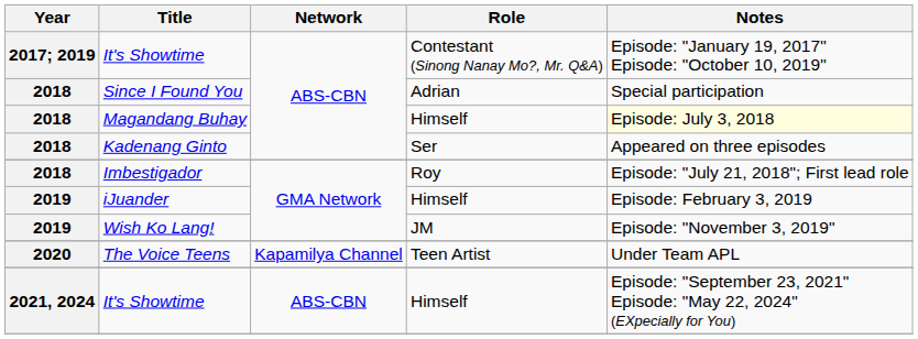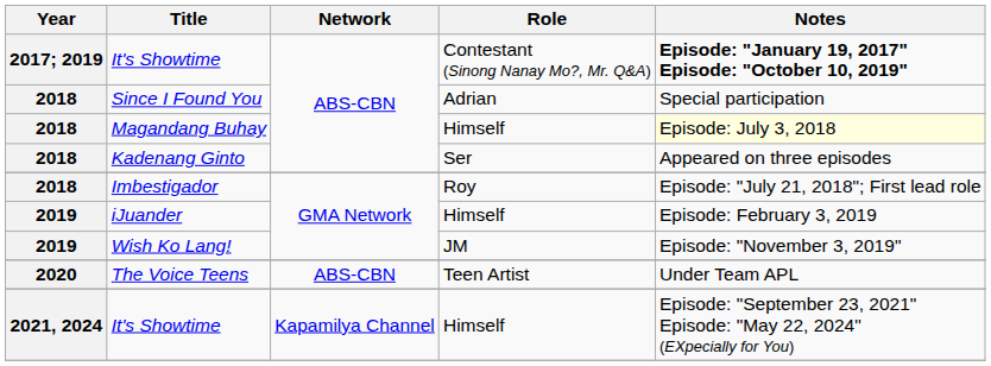 <table class="wikitable plainrowheaders sortable" style="margin-right: 0;">
 <tr>
 <th scope="col">Year</th>
 <th scope="col">Title</th>
 <th scope="col">Network</th>
 <th scope="col">Role</th>
 <th scope="col">Notes</th>
 </tr>
 <tr>
 <th scope="row">2017; 2019</th>
 <td><em><a href='#'>It's Showtime</a></em></td>
 <td rowspan="4" style="text-align:center;"><a href='#'>ABS-CBN</a></td>
 <td>Contestant<br><small>(<em>Sinong Nanay Mo?, Mr. Q&A</em>)</small></td>
-<td>Episode: "January 19, 2017"<br>Episode: "October 10, 2019"<br></td>
+<td><strong>Episode: "January 19, 2017"<br>Episode: "October 10, 2019"<br></strong></td>
 </tr>
 <tr>
 <th scope="row">2018</th>
 <td><em><a href='#'>Since I Found You</a></em></td>
 <td>Adrian</td>
 <td>Special participation</td>
 </tr>
 <tr>
 <th scope="row">2018</th>
 <td><em><a href='#'>Magandang Buhay</a></em></td>
 <td>Himself</td>
 <td style="background: lightyellow;">Episode: July 3, 2018</td>
 </tr>
 <tr>
 <th scope="row">2018</th>
 <td><em><a href='#'>Kadenang Ginto</a></em></td>
 <td>Ser</td>
 <td>Appeared on three episodes</td>
 </tr>
 <tr>
 </tr>
 <tr>
 <th scope="row">2018</th>
 <td><em><a href='#'>Imbestigador</a></em></td>
 <td rowspan="3" style="text-align:center;"><a href='#'>GMA Network</a></td>
 <td>Roy</td>
 <td>Episode: "July 21, 2018"; First lead role</td>
 </tr>
 <tr>
 <th scope="row">2019</th>
 <td><em><a href='#'>iJuander</a></em></td>
 <td>Himself</td>
 <td>Episode: February 3, 2019</td>
 </tr>
 <tr>
 <th scope="row">2019</th>
 <td><em><a href='#'>Wish Ko Lang!</a></em></td>
 <td>JM</td>
 <td>Episode: "November 3, 2019"</td>
 </tr>
 <tr>
 </tr>
 <tr>
 <th scope="row">2020</th>
 <td><em><a href='#'>The Voice Teens</a></em></td>
-<td rowspan="1" style="text-align:center;"><a href='#'>Kapamilya Channel</a></td>
+<td rowspan="1" style="text-align:center;"><a href='#'>ABS-CBN</a></td>
 <td>Teen Artist</td>
 <td>Under Team APL</td>
 </tr>
 <tr>
 </tr>
 <tr>
 <th scope="row">2021, 2024</th>
 <td><em><a href='#'>It's Showtime</a></em></td>
-<td rowspan="1" style="text-align:center;"><a href='#'>ABS-CBN</a></td>
+<td rowspan="1" style="text-align:center;"><a href='#'>Kapamilya Channel</a></td>
 <td>Himself</td>
 <td>Episode: "September 23, 2021" <br> Episode: "May 22, 2024"<br><small>(<em>EXpecially for You</em>)<br></small></td>
 </tr>
 <tr>
 </tr>
 </table>
